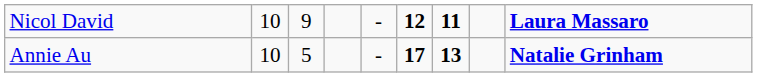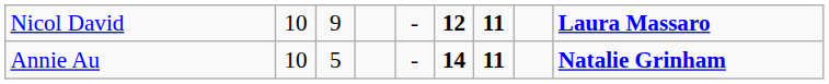 <table class="wikitable">
 <tr>
 <td width=180> <a href='#'>Nicol David</a></td>
 <td style="width:20px; text-align:center;">10</td>
 <td style="width:20px; text-align:center;">9</td>
 <td style="width:20px; text-align:center;"></td>
 <td style="width:20px; text-align:center;">-</td>
 <td style="width:20px; text-align:center;"><strong>12</strong></td>
 <td style="width:20px; text-align:center;"><strong>11</strong></td>
 <td style="width:20px; text-align:center;"></td>
 <td width=180> <strong><a href='#'>Laura Massaro</a></strong></td>
 </tr>
 <tr>
 <td> <a href='#'>Annie Au</a></td>
 <td style="text-align:center;">10</td>
 <td style="text-align:center;">5</td>
 <td style="text-align:center;"></td>
 <td style="text-align:center;">-</td>
-<td style="text-align:center;"><strong>17</strong></td>
-<td style="text-align:center;"><strong>13</strong></td>
+<td style="text-align:center;"><strong>14</strong></td>
+<td style="text-align:center;"><strong>11</strong></td>
 <td style="text-align:center;"></td>
 <td> <strong><a href='#'>Natalie Grinham</a></strong></td>
 </tr>
 </table>
